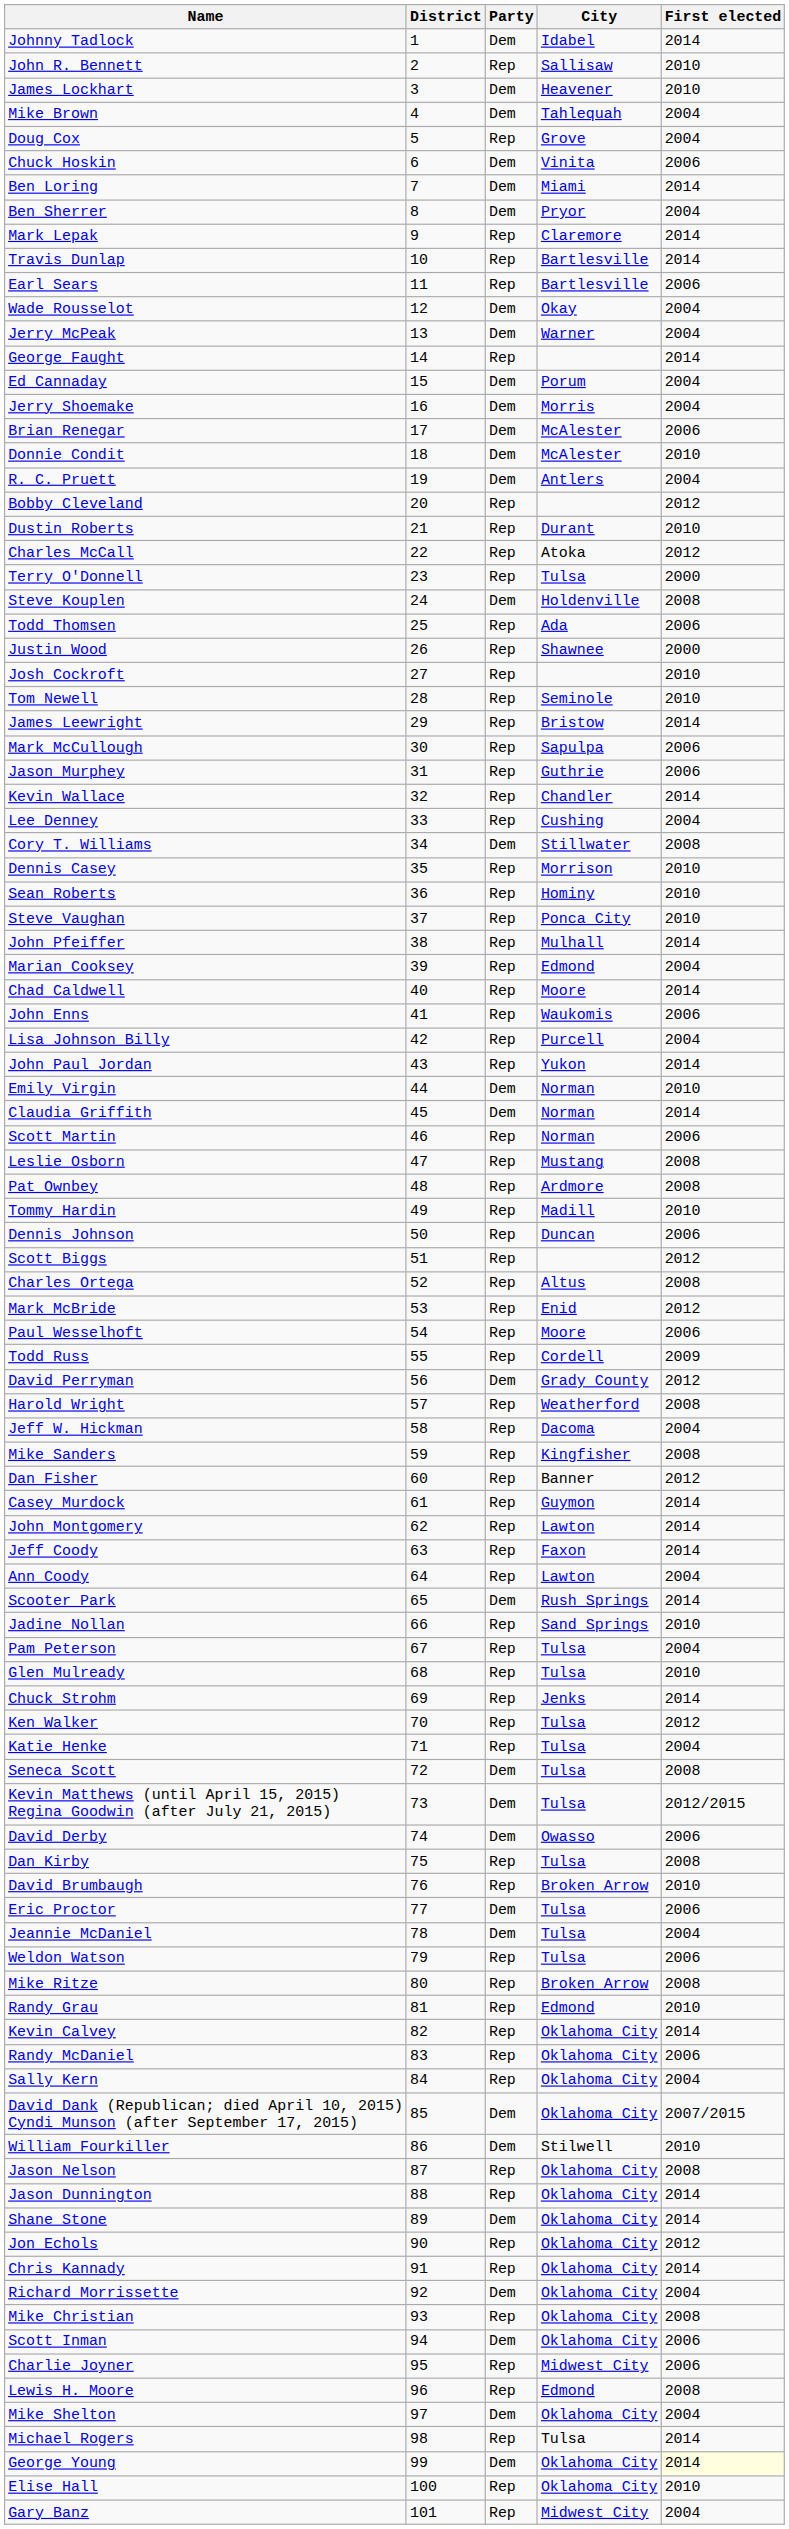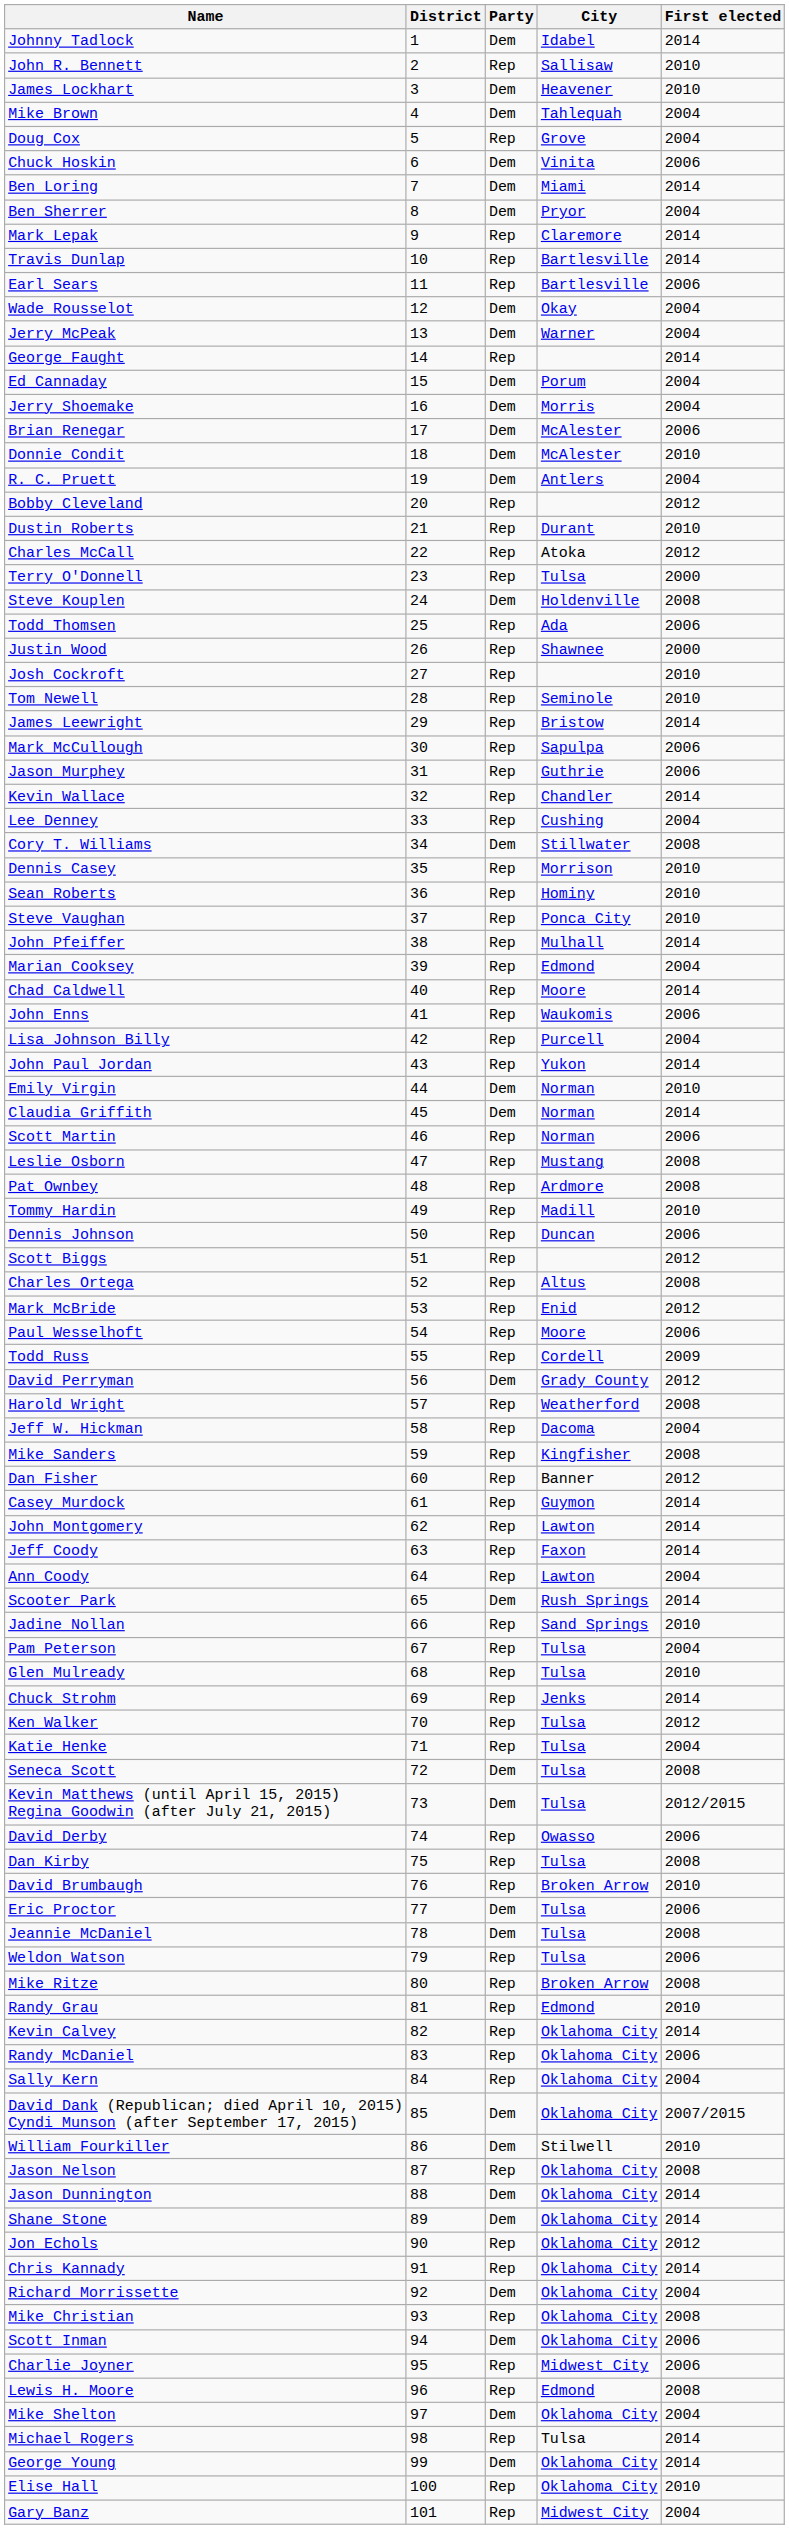 <table class="wikitable sortable">
 <tr>
 <th>Name</th>
 <th>District</th>
 <th>Party</th>
 <th>City</th>
 <th>First elected</th>
 </tr>
 <tr>
 <td><a href='#'>Johnny Tadlock</a></td>
 <td>1</td>
 <td>Dem</td>
 <td><a href='#'>Idabel</a></td>
 <td>2014</td>
 </tr>
 <tr>
 <td><a href='#'>John R. Bennett</a></td>
 <td>2</td>
 <td>Rep</td>
 <td><a href='#'>Sallisaw</a></td>
 <td>2010</td>
 </tr>
 <tr>
 <td><a href='#'>James Lockhart</a></td>
 <td>3</td>
 <td>Dem</td>
 <td><a href='#'>Heavener</a></td>
 <td>2010</td>
 </tr>
 <tr>
 <td><a href='#'>Mike Brown</a></td>
 <td>4</td>
 <td>Dem</td>
 <td><a href='#'>Tahlequah</a></td>
 <td>2004</td>
 </tr>
 <tr>
 <td><a href='#'>Doug Cox</a></td>
 <td>5</td>
 <td>Rep</td>
 <td><a href='#'>Grove</a></td>
 <td>2004</td>
 </tr>
 <tr>
 <td><a href='#'>Chuck Hoskin</a></td>
 <td>6</td>
 <td>Dem</td>
 <td><a href='#'>Vinita</a></td>
 <td>2006</td>
 </tr>
 <tr>
 <td><a href='#'>Ben Loring</a></td>
 <td>7</td>
 <td>Dem</td>
 <td><a href='#'>Miami</a></td>
 <td>2014</td>
 </tr>
 <tr>
 <td><a href='#'>Ben Sherrer</a></td>
 <td>8</td>
 <td>Dem</td>
 <td><a href='#'>Pryor</a></td>
 <td>2004</td>
 </tr>
 <tr>
 <td><a href='#'>Mark Lepak</a></td>
 <td>9</td>
 <td>Rep</td>
 <td><a href='#'>Claremore</a></td>
 <td>2014</td>
 </tr>
 <tr>
 <td><a href='#'>Travis Dunlap</a></td>
 <td>10</td>
 <td>Rep</td>
 <td><a href='#'>Bartlesville</a></td>
 <td>2014</td>
 </tr>
 <tr>
 <td><a href='#'>Earl Sears</a></td>
 <td>11</td>
 <td>Rep</td>
 <td><a href='#'>Bartlesville</a></td>
 <td>2006</td>
 </tr>
 <tr>
 <td><a href='#'>Wade Rousselot</a></td>
 <td>12</td>
 <td>Dem</td>
 <td><a href='#'>Okay</a></td>
 <td>2004</td>
 </tr>
 <tr>
 <td><a href='#'>Jerry McPeak</a></td>
 <td>13</td>
 <td>Dem</td>
 <td><a href='#'>Warner</a></td>
 <td>2004</td>
 </tr>
 <tr>
 <td><a href='#'>George Faught</a></td>
 <td>14</td>
 <td>Rep</td>
 <td></td>
 <td>2014</td>
 </tr>
 <tr>
 <td><a href='#'>Ed Cannaday</a></td>
 <td>15</td>
 <td>Dem</td>
 <td><a href='#'>Porum</a></td>
 <td>2004</td>
 </tr>
 <tr>
 <td><a href='#'>Jerry Shoemake</a></td>
 <td>16</td>
 <td>Dem</td>
 <td><a href='#'>Morris</a></td>
 <td>2004</td>
 </tr>
 <tr>
 <td><a href='#'>Brian Renegar</a></td>
 <td>17</td>
 <td>Dem</td>
 <td><a href='#'>McAlester</a></td>
 <td>2006</td>
 </tr>
 <tr>
 <td><a href='#'>Donnie Condit</a></td>
 <td>18</td>
 <td>Dem</td>
 <td><a href='#'>McAlester</a></td>
 <td>2010</td>
 </tr>
 <tr>
 <td><a href='#'>R. C. Pruett</a></td>
 <td>19</td>
 <td>Dem</td>
 <td><a href='#'>Antlers</a></td>
 <td>2004</td>
 </tr>
 <tr>
 <td><a href='#'>Bobby Cleveland</a></td>
 <td>20</td>
 <td>Rep</td>
 <td></td>
 <td>2012</td>
 </tr>
 <tr>
 <td><a href='#'>Dustin Roberts</a></td>
 <td>21</td>
 <td>Rep</td>
 <td><a href='#'>Durant</a></td>
 <td>2010</td>
 </tr>
 <tr>
 <td><a href='#'>Charles McCall</a></td>
 <td>22</td>
 <td>Rep</td>
 <td>Atoka</td>
 <td>2012</td>
 </tr>
 <tr>
 <td><a href='#'>Terry O'Donnell</a></td>
 <td>23</td>
 <td>Rep</td>
 <td><a href='#'>Tulsa</a></td>
 <td>2000</td>
 </tr>
 <tr>
 <td><a href='#'>Steve Kouplen</a></td>
 <td>24</td>
 <td>Dem</td>
 <td><a href='#'>Holdenville</a></td>
 <td>2008</td>
 </tr>
 <tr>
 <td><a href='#'>Todd Thomsen</a></td>
 <td>25</td>
 <td>Rep</td>
 <td><a href='#'>Ada</a></td>
 <td>2006</td>
 </tr>
 <tr>
 <td><a href='#'>Justin Wood</a></td>
 <td>26</td>
 <td>Rep</td>
 <td><a href='#'>Shawnee</a></td>
 <td>2000</td>
 </tr>
 <tr>
 <td><a href='#'>Josh Cockroft</a></td>
 <td>27</td>
 <td>Rep</td>
 <td></td>
 <td>2010</td>
 </tr>
 <tr>
 <td><a href='#'>Tom Newell</a></td>
 <td>28</td>
 <td>Rep</td>
 <td><a href='#'>Seminole</a></td>
 <td>2010</td>
 </tr>
 <tr>
 <td><a href='#'>James Leewright</a></td>
 <td>29</td>
 <td>Rep</td>
 <td><a href='#'>Bristow</a></td>
 <td>2014</td>
 </tr>
 <tr>
 <td><a href='#'>Mark McCullough</a></td>
 <td>30</td>
 <td>Rep</td>
 <td><a href='#'>Sapulpa</a></td>
 <td>2006</td>
 </tr>
 <tr>
 <td><a href='#'>Jason Murphey</a></td>
 <td>31</td>
 <td>Rep</td>
 <td><a href='#'>Guthrie</a></td>
 <td>2006</td>
 </tr>
 <tr>
 <td><a href='#'>Kevin Wallace</a></td>
 <td>32</td>
 <td>Rep</td>
 <td><a href='#'>Chandler</a></td>
 <td>2014</td>
 </tr>
 <tr>
 <td><a href='#'>Lee Denney</a></td>
 <td>33</td>
 <td>Rep</td>
 <td><a href='#'>Cushing</a></td>
 <td>2004</td>
 </tr>
 <tr>
 <td><a href='#'>Cory T. Williams</a></td>
 <td>34</td>
 <td>Dem</td>
 <td><a href='#'>Stillwater</a></td>
 <td>2008</td>
 </tr>
 <tr>
 <td><a href='#'>Dennis Casey</a></td>
 <td>35</td>
 <td>Rep</td>
 <td><a href='#'>Morrison</a></td>
 <td>2010</td>
 </tr>
 <tr>
 <td><a href='#'>Sean Roberts</a></td>
 <td>36</td>
 <td>Rep</td>
 <td><a href='#'>Hominy</a></td>
 <td>2010</td>
 </tr>
 <tr>
 <td><a href='#'>Steve Vaughan</a></td>
 <td>37</td>
 <td>Rep</td>
 <td><a href='#'>Ponca City</a></td>
 <td>2010</td>
 </tr>
 <tr>
 <td><a href='#'>John Pfeiffer</a></td>
 <td>38</td>
 <td>Rep</td>
 <td><a href='#'>Mulhall</a></td>
 <td>2014</td>
 </tr>
 <tr>
 <td><a href='#'>Marian Cooksey</a></td>
 <td>39</td>
 <td>Rep</td>
 <td><a href='#'>Edmond</a></td>
 <td>2004</td>
 </tr>
 <tr>
 <td><a href='#'>Chad Caldwell</a></td>
 <td>40</td>
 <td>Rep</td>
 <td><a href='#'>Moore</a></td>
 <td>2014</td>
 </tr>
 <tr>
 <td><a href='#'>John Enns</a></td>
 <td>41</td>
 <td>Rep</td>
 <td><a href='#'>Waukomis</a></td>
 <td>2006</td>
 </tr>
 <tr>
 <td><a href='#'>Lisa Johnson Billy</a></td>
 <td>42</td>
 <td>Rep</td>
 <td><a href='#'>Purcell</a></td>
 <td>2004</td>
 </tr>
 <tr>
 <td><a href='#'>John Paul Jordan</a></td>
 <td>43</td>
 <td>Rep</td>
 <td><a href='#'>Yukon</a></td>
 <td>2014</td>
 </tr>
 <tr>
 <td><a href='#'>Emily Virgin</a></td>
 <td>44</td>
 <td>Dem</td>
 <td><a href='#'>Norman</a></td>
 <td>2010</td>
 </tr>
 <tr>
 <td><a href='#'>Claudia Griffith</a></td>
 <td>45</td>
 <td>Dem</td>
 <td><a href='#'>Norman</a></td>
 <td>2014</td>
 </tr>
 <tr>
 <td><a href='#'>Scott Martin</a></td>
 <td>46</td>
 <td>Rep</td>
 <td><a href='#'>Norman</a></td>
 <td>2006</td>
 </tr>
 <tr>
 <td><a href='#'>Leslie Osborn</a></td>
 <td>47</td>
 <td>Rep</td>
 <td><a href='#'>Mustang</a></td>
 <td>2008</td>
 </tr>
 <tr>
 <td><a href='#'>Pat Ownbey</a></td>
 <td>48</td>
 <td>Rep</td>
 <td><a href='#'>Ardmore</a></td>
 <td>2008</td>
 </tr>
 <tr>
 <td><a href='#'>Tommy Hardin</a></td>
 <td>49</td>
 <td>Rep</td>
 <td><a href='#'>Madill</a></td>
 <td>2010</td>
 </tr>
 <tr>
 <td><a href='#'>Dennis Johnson</a></td>
 <td>50</td>
 <td>Rep</td>
 <td><a href='#'>Duncan</a></td>
 <td>2006</td>
 </tr>
 <tr>
 <td><a href='#'>Scott Biggs</a></td>
 <td>51</td>
 <td>Rep</td>
 <td></td>
 <td>2012</td>
 </tr>
 <tr>
 <td><a href='#'>Charles Ortega</a></td>
 <td>52</td>
 <td>Rep</td>
 <td><a href='#'>Altus</a></td>
 <td>2008</td>
 </tr>
 <tr>
 <td><a href='#'>Mark McBride</a></td>
 <td>53</td>
 <td>Rep</td>
 <td><a href='#'>Enid</a></td>
 <td>2012</td>
 </tr>
 <tr>
 <td><a href='#'>Paul Wesselhoft</a></td>
 <td>54</td>
 <td>Rep</td>
 <td><a href='#'>Moore</a></td>
 <td>2006</td>
 </tr>
 <tr>
 <td><a href='#'>Todd Russ</a></td>
 <td>55</td>
 <td>Rep</td>
 <td><a href='#'>Cordell</a></td>
 <td>2009</td>
 </tr>
 <tr>
 <td><a href='#'>David Perryman</a></td>
 <td>56</td>
 <td>Dem</td>
 <td><a href='#'>Grady County</a></td>
 <td>2012</td>
 </tr>
 <tr>
 <td><a href='#'>Harold Wright</a></td>
 <td>57</td>
 <td>Rep</td>
 <td><a href='#'>Weatherford</a></td>
 <td>2008</td>
 </tr>
 <tr>
 <td><a href='#'>Jeff W. Hickman</a></td>
 <td>58</td>
 <td>Rep</td>
 <td><a href='#'>Dacoma</a></td>
 <td>2004</td>
 </tr>
 <tr>
 <td><a href='#'>Mike Sanders</a></td>
 <td>59</td>
 <td>Rep</td>
 <td><a href='#'>Kingfisher</a></td>
 <td>2008</td>
 </tr>
 <tr>
 <td><a href='#'>Dan Fisher</a></td>
 <td>60</td>
 <td>Rep</td>
 <td>Banner</td>
 <td>2012</td>
 </tr>
 <tr>
 <td><a href='#'>Casey Murdock</a></td>
 <td>61</td>
 <td>Rep</td>
 <td><a href='#'>Guymon</a></td>
 <td>2014</td>
 </tr>
 <tr>
 <td><a href='#'>John Montgomery</a></td>
 <td>62</td>
 <td>Rep</td>
 <td><a href='#'>Lawton</a></td>
 <td>2014</td>
 </tr>
 <tr>
 <td><a href='#'>Jeff Coody</a></td>
 <td>63</td>
 <td>Rep</td>
 <td><a href='#'>Faxon</a></td>
 <td>2014</td>
 </tr>
 <tr>
 <td><a href='#'>Ann Coody </a></td>
 <td>64</td>
 <td>Rep</td>
 <td><a href='#'>Lawton</a></td>
 <td>2004</td>
 </tr>
 <tr>
 <td><a href='#'>Scooter Park</a></td>
 <td>65</td>
 <td>Dem</td>
 <td><a href='#'>Rush Springs</a></td>
 <td>2014</td>
 </tr>
 <tr>
 <td><a href='#'>Jadine Nollan</a></td>
 <td>66</td>
 <td>Rep</td>
 <td><a href='#'>Sand Springs</a></td>
 <td>2010</td>
 </tr>
 <tr>
 <td><a href='#'>Pam Peterson</a></td>
 <td>67</td>
 <td>Rep</td>
 <td><a href='#'>Tulsa</a></td>
 <td>2004</td>
 </tr>
 <tr>
 <td><a href='#'>Glen Mulready</a></td>
 <td>68</td>
 <td>Rep</td>
 <td><a href='#'>Tulsa</a></td>
 <td>2010</td>
 </tr>
 <tr>
 <td><a href='#'>Chuck Strohm</a></td>
 <td>69</td>
 <td>Rep</td>
 <td><a href='#'>Jenks</a></td>
 <td>2014</td>
 </tr>
 <tr>
 <td><a href='#'>Ken Walker</a></td>
 <td>70</td>
 <td>Rep</td>
 <td><a href='#'>Tulsa</a></td>
 <td>2012</td>
 </tr>
 <tr>
 <td><a href='#'>Katie Henke</a></td>
 <td>71</td>
 <td>Rep</td>
 <td><a href='#'>Tulsa</a></td>
 <td>2004</td>
 </tr>
 <tr>
 <td><a href='#'>Seneca Scott</a></td>
 <td>72</td>
 <td>Dem</td>
 <td><a href='#'>Tulsa</a></td>
 <td>2008</td>
 </tr>
 <tr>
 <td><a href='#'>Kevin Matthews</a> (until April 15, 2015)<br><a href='#'>Regina Goodwin</a> (after July 21, 2015)</td>
 <td>73</td>
 <td>Dem</td>
 <td><a href='#'>Tulsa</a></td>
 <td>2012/2015</td>
 </tr>
 <tr>
 <td><a href='#'>David Derby</a></td>
 <td>74</td>
-<td>Dem</td>
+<td>Rep</td>
 <td><a href='#'>Owasso</a></td>
 <td>2006</td>
 </tr>
 <tr>
 <td><a href='#'>Dan Kirby</a></td>
 <td>75</td>
 <td>Rep</td>
 <td><a href='#'>Tulsa</a></td>
 <td>2008</td>
 </tr>
 <tr>
 <td><a href='#'>David Brumbaugh</a></td>
 <td>76</td>
 <td>Rep</td>
 <td><a href='#'>Broken Arrow</a></td>
 <td>2010</td>
 </tr>
 <tr>
 <td><a href='#'>Eric Proctor</a></td>
 <td>77</td>
 <td>Dem</td>
 <td><a href='#'>Tulsa</a></td>
 <td>2006</td>
 </tr>
 <tr>
 <td><a href='#'>Jeannie McDaniel</a></td>
 <td>78</td>
 <td>Dem</td>
 <td><a href='#'>Tulsa</a></td>
-<td>2004</td>
+<td>2008</td>
 </tr>
 <tr>
 <td><a href='#'>Weldon Watson</a></td>
 <td>79</td>
 <td>Rep</td>
 <td><a href='#'>Tulsa</a></td>
 <td>2006</td>
 </tr>
 <tr>
 <td><a href='#'>Mike Ritze</a></td>
 <td>80</td>
 <td>Rep</td>
 <td><a href='#'>Broken Arrow</a></td>
 <td>2008</td>
 </tr>
 <tr>
 <td><a href='#'>Randy Grau</a></td>
 <td>81</td>
 <td>Rep</td>
 <td><a href='#'>Edmond</a></td>
 <td>2010</td>
 </tr>
 <tr>
 <td><a href='#'>Kevin Calvey</a></td>
 <td>82</td>
 <td>Rep</td>
 <td><a href='#'>Oklahoma City</a></td>
 <td>2014</td>
 </tr>
 <tr>
 <td><a href='#'>Randy McDaniel</a></td>
 <td>83</td>
 <td>Rep</td>
 <td><a href='#'>Oklahoma City</a></td>
 <td>2006</td>
 </tr>
 <tr>
 <td><a href='#'>Sally Kern</a></td>
 <td>84</td>
 <td>Rep</td>
 <td><a href='#'>Oklahoma City</a></td>
 <td>2004</td>
 </tr>
 <tr>
 <td><a href='#'>David Dank</a> (Republican; died April 10, 2015)<br><a href='#'>Cyndi Munson</a> (after September 17, 2015)</td>
 <td>85</td>
 <td>Dem</td>
 <td><a href='#'>Oklahoma City</a></td>
 <td>2007/2015</td>
 </tr>
 <tr>
 <td><a href='#'>William Fourkiller</a></td>
 <td>86</td>
 <td>Dem</td>
 <td>Stilwell</td>
 <td>2010</td>
 </tr>
 <tr>
 <td><a href='#'>Jason Nelson</a></td>
 <td>87</td>
 <td>Rep</td>
 <td><a href='#'>Oklahoma City</a></td>
 <td>2008</td>
 </tr>
 <tr>
 <td><a href='#'>Jason Dunnington</a></td>
 <td>88</td>
-<td>Rep</td>
+<td>Dem</td>
 <td><a href='#'>Oklahoma City</a></td>
 <td>2014</td>
 </tr>
 <tr>
 <td><a href='#'>Shane Stone</a></td>
 <td>89</td>
 <td>Dem</td>
 <td><a href='#'>Oklahoma City</a></td>
 <td>2014</td>
 </tr>
 <tr>
 <td><a href='#'>Jon Echols</a></td>
 <td>90</td>
 <td>Rep</td>
 <td><a href='#'>Oklahoma City</a></td>
 <td>2012</td>
 </tr>
 <tr>
 <td><a href='#'>Chris Kannady</a></td>
 <td>91</td>
 <td>Rep</td>
 <td><a href='#'>Oklahoma City</a></td>
 <td>2014</td>
 </tr>
 <tr>
 <td><a href='#'>Richard Morrissette</a></td>
 <td>92</td>
 <td>Dem</td>
 <td><a href='#'>Oklahoma City</a></td>
 <td>2004</td>
 </tr>
 <tr>
 <td><a href='#'>Mike Christian</a></td>
 <td>93</td>
 <td>Rep</td>
 <td><a href='#'>Oklahoma City</a></td>
 <td>2008</td>
 </tr>
 <tr>
 <td><a href='#'>Scott Inman</a></td>
 <td>94</td>
 <td>Dem</td>
 <td><a href='#'>Oklahoma City</a></td>
 <td>2006</td>
 </tr>
 <tr>
 <td><a href='#'>Charlie Joyner</a></td>
 <td>95</td>
 <td>Rep</td>
 <td><a href='#'>Midwest City</a></td>
 <td>2006</td>
 </tr>
 <tr>
 <td><a href='#'>Lewis H. Moore</a></td>
 <td>96</td>
 <td>Rep</td>
 <td><a href='#'>Edmond</a></td>
 <td>2008</td>
 </tr>
 <tr>
 <td><a href='#'>Mike Shelton</a></td>
 <td>97</td>
 <td>Dem</td>
 <td><a href='#'>Oklahoma City</a></td>
 <td>2004</td>
 </tr>
 <tr>
 <td><a href='#'>Michael Rogers</a></td>
 <td>98</td>
 <td>Rep</td>
 <td>Tulsa</td>
 <td>2014</td>
 </tr>
 <tr>
 <td><a href='#'>George Young</a></td>
 <td>99</td>
 <td>Dem</td>
 <td><a href='#'>Oklahoma City</a></td>
-<td style="background: lightyellow;">2014</td>
+<td>2014</td>
 </tr>
 <tr>
 <td><a href='#'>Elise Hall</a></td>
 <td>100</td>
 <td>Rep</td>
 <td><a href='#'>Oklahoma City</a></td>
 <td>2010</td>
 </tr>
 <tr>
 <td><a href='#'>Gary Banz</a></td>
 <td>101</td>
 <td>Rep</td>
 <td><a href='#'>Midwest City</a></td>
 <td>2004</td>
 </tr>
 </table>
